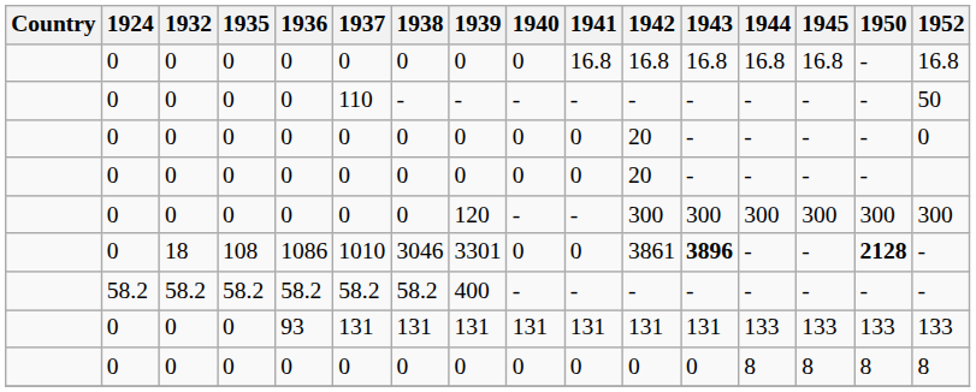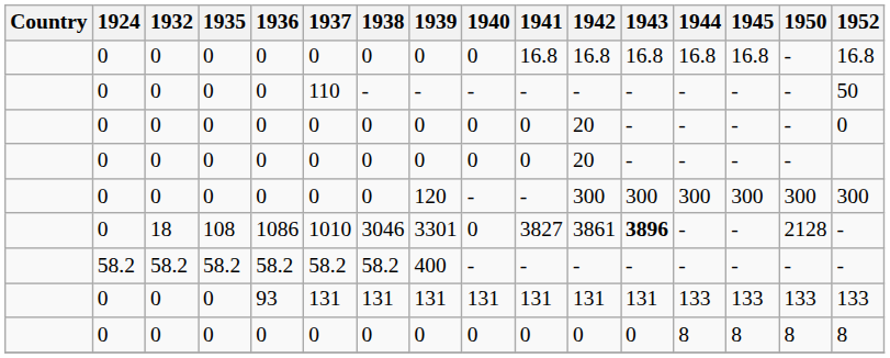 <table class="wikitable sortable mw-collapsible" style=" font-size: 87%;">
 <tr>
 <th>Country</th>
 <th>1924</th>
 <th>1932</th>
 <th>1935</th>
 <th>1936</th>
 <th>1937</th>
 <th>1938</th>
 <th>1939</th>
 <th>1940</th>
 <th>1941</th>
 <th>1942</th>
 <th>1943</th>
 <th>1944</th>
 <th>1945</th>
 <th>1950</th>
 <th>1952</th>
 </tr>
 <tr>
 <td></td>
 <td>0</td>
 <td>0</td>
 <td>0</td>
 <td>0</td>
 <td>0</td>
 <td>0</td>
 <td>0</td>
 <td>0</td>
 <td>16.8</td>
 <td>16.8</td>
 <td>16.8</td>
 <td>16.8</td>
 <td>16.8</td>
 <td>-</td>
 <td>16.8</td>
 </tr>
 <tr>
 <td></td>
 <td>0</td>
 <td>0</td>
 <td>0</td>
 <td>0</td>
 <td>110</td>
 <td>-</td>
 <td>-</td>
 <td>-</td>
 <td>-</td>
 <td>-</td>
 <td>-</td>
 <td>-</td>
 <td>-</td>
 <td>-</td>
 <td>50</td>
 </tr>
 <tr>
 <td></td>
 <td>0</td>
 <td>0</td>
 <td>0</td>
 <td>0</td>
 <td>0</td>
 <td>0</td>
 <td>0</td>
 <td>0</td>
 <td>0</td>
 <td>20</td>
 <td>-</td>
 <td>-</td>
 <td>-</td>
 <td>-</td>
 <td>0</td>
 </tr>
 <tr>
 <td></td>
 <td>0</td>
 <td>0</td>
 <td>0</td>
 <td>0</td>
 <td>0</td>
 <td>0</td>
 <td>0</td>
 <td>0</td>
 <td>0</td>
 <td>20</td>
 <td>-</td>
 <td>-</td>
 <td>-</td>
 <td>-</td>
 </tr>
 <tr>
 <td></td>
 <td>0</td>
 <td>0</td>
 <td>0</td>
 <td>0</td>
 <td>0</td>
 <td>0</td>
 <td>120</td>
 <td>-</td>
 <td>-</td>
 <td>300</td>
 <td>300</td>
 <td>300</td>
 <td>300</td>
 <td>300</td>
 <td>300</td>
 </tr>
 <tr>
 <td></td>
 <td>0</td>
 <td>18</td>
 <td>108</td>
 <td>1086</td>
 <td>1010</td>
 <td>3046</td>
 <td>3301</td>
 <td>0</td>
-<td>0</td>
+<td>3827</td>
 <td>3861</td>
 <td><strong>3896</strong></td>
 <td>-</td>
 <td>-</td>
-<td><strong>2128</strong></td>
+<td>2128</td>
 <td>-</td>
 </tr>
 <tr>
 <td></td>
 <td>58.2</td>
 <td>58.2</td>
 <td>58.2</td>
 <td>58.2</td>
 <td>58.2</td>
 <td>58.2</td>
 <td>400</td>
 <td>-</td>
 <td>-</td>
 <td>-</td>
 <td>-</td>
 <td>-</td>
 <td>-</td>
 <td>-</td>
 <td>-</td>
 </tr>
 <tr>
 <td></td>
 <td>0</td>
 <td>0</td>
 <td>0</td>
 <td>93</td>
 <td>131</td>
 <td>131</td>
 <td>131</td>
 <td>131</td>
 <td>131</td>
 <td>131</td>
 <td>131</td>
 <td>133</td>
 <td>133</td>
 <td>133</td>
 <td>133</td>
 </tr>
 <tr>
 <td></td>
 <td>0</td>
 <td>0</td>
 <td>0</td>
 <td>0</td>
 <td>0</td>
 <td>0</td>
 <td>0</td>
 <td>0</td>
 <td>0</td>
 <td>0</td>
 <td>0</td>
 <td>8</td>
 <td>8</td>
 <td>8</td>
 <td>8</td>
 </tr>
 <tr>
 </tr>
 </table>
